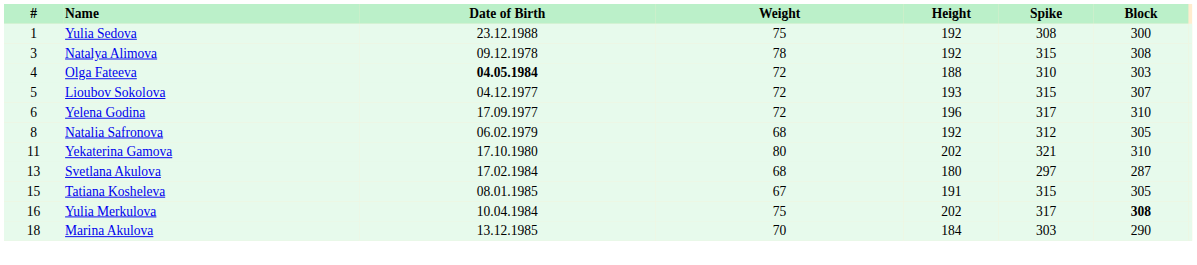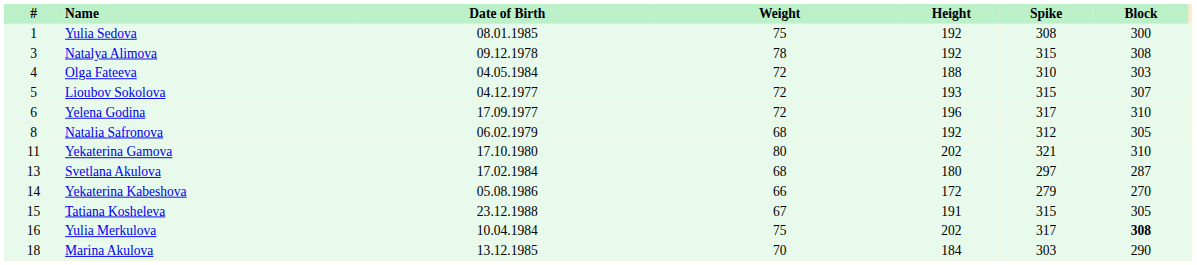 <table border=0 cellpadding=2 cellspacing=0  |- bgcolor=#FFECCE style="text-align:center; font-size:90%;" width=100%>
 <tr bgcolor=#BBF0C9>
 <th width=5%>#</th>
 <th width=25% align=left>Name</th>
 <th width=25%>Date of Birth</th>
 <th width=21%>Weight</th>
 <th width=8%>Height</th>
 <th width=8%>Spike</th>
 <th width=8%>Block</th>
 </tr>
 <tr bgcolor=#E7FAEC>
 <td>1</td>
 <td align=left><a href='#'>Yulia Sedova</a></td>
-<td>23.12.1988</td>
+<td>08.01.1985</td>
 <td>75</td>
 <td>192</td>
 <td>308</td>
 <td>300</td>
 <td></td>
 </tr>
 <tr bgcolor=#E7FAEC>
 <td>3</td>
 <td align=left><a href='#'>Natalya Alimova</a></td>
 <td>09.12.1978</td>
 <td>78</td>
 <td>192</td>
 <td>315</td>
 <td>308</td>
 <td></td>
 </tr>
 <tr bgcolor=#E7FAEC>
 <td>4</td>
 <td align=left><a href='#'>Olga Fateeva</a></td>
-<td><strong>04.05.1984</strong></td>
+<td>04.05.1984</td>
 <td>72</td>
 <td>188</td>
 <td>310</td>
 <td>303</td>
 <td></td>
 </tr>
 <tr bgcolor=#E7FAEC>
 <td>5</td>
 <td align=left><a href='#'>Lioubov Sokolova</a></td>
 <td>04.12.1977</td>
 <td>72</td>
 <td>193</td>
 <td>315</td>
 <td>307</td>
 <td></td>
 </tr>
 <tr bgcolor=#E7FAEC>
 <td>6</td>
 <td align=left><a href='#'>Yelena Godina</a></td>
 <td>17.09.1977</td>
 <td>72</td>
 <td>196</td>
 <td>317</td>
 <td>310</td>
 <td></td>
 </tr>
 <tr bgcolor=#E7FAEC>
 <td>8</td>
 <td align=left><a href='#'>Natalia Safronova</a></td>
 <td>06.02.1979</td>
 <td>68</td>
 <td>192</td>
 <td>312</td>
 <td>305</td>
 <td></td>
 </tr>
 <tr bgcolor=#E7FAEC>
 <td>11</td>
 <td align=left><a href='#'>Yekaterina Gamova</a></td>
 <td>17.10.1980</td>
 <td>80</td>
 <td>202</td>
 <td>321</td>
 <td>310</td>
 <td></td>
 </tr>
 <tr bgcolor=#E7FAEC>
 <td>13</td>
 <td align=left><a href='#'>Svetlana Akulova</a></td>
 <td>17.02.1984</td>
 <td>68</td>
 <td>180</td>
 <td>297</td>
 <td>287</td>
 <td></td>
 </tr>
 <tr bgcolor=#E7FAEC>
+<td>14</td>
+<td align=left><a href='#'>Yekaterina Kabeshova</a></td>
+<td>05.08.1986</td>
+<td>66</td>
+<td>172</td>
+<td>279</td>
+<td>270</td>
+<td></td>
+</tr>
+<tr bgcolor=#E7FAEC>
 <td>15</td>
 <td align=left><a href='#'>Tatiana Kosheleva</a></td>
-<td>08.01.1985</td>
+<td>23.12.1988</td>
 <td>67</td>
 <td>191</td>
 <td>315</td>
 <td>305</td>
 <td></td>
 </tr>
 <tr bgcolor=#E7FAEC>
 <td>16</td>
 <td align=left><a href='#'>Yulia Merkulova</a></td>
 <td>10.04.1984</td>
 <td>75</td>
 <td>202</td>
 <td>317</td>
 <td><strong>308</strong></td>
 <td></td>
 </tr>
 <tr bgcolor=#E7FAEC>
 <td>18</td>
 <td align=left><a href='#'>Marina Akulova</a></td>
 <td>13.12.1985</td>
 <td>70</td>
 <td>184</td>
 <td>303</td>
 <td>290</td>
 <td></td>
 </tr>
 </table>
